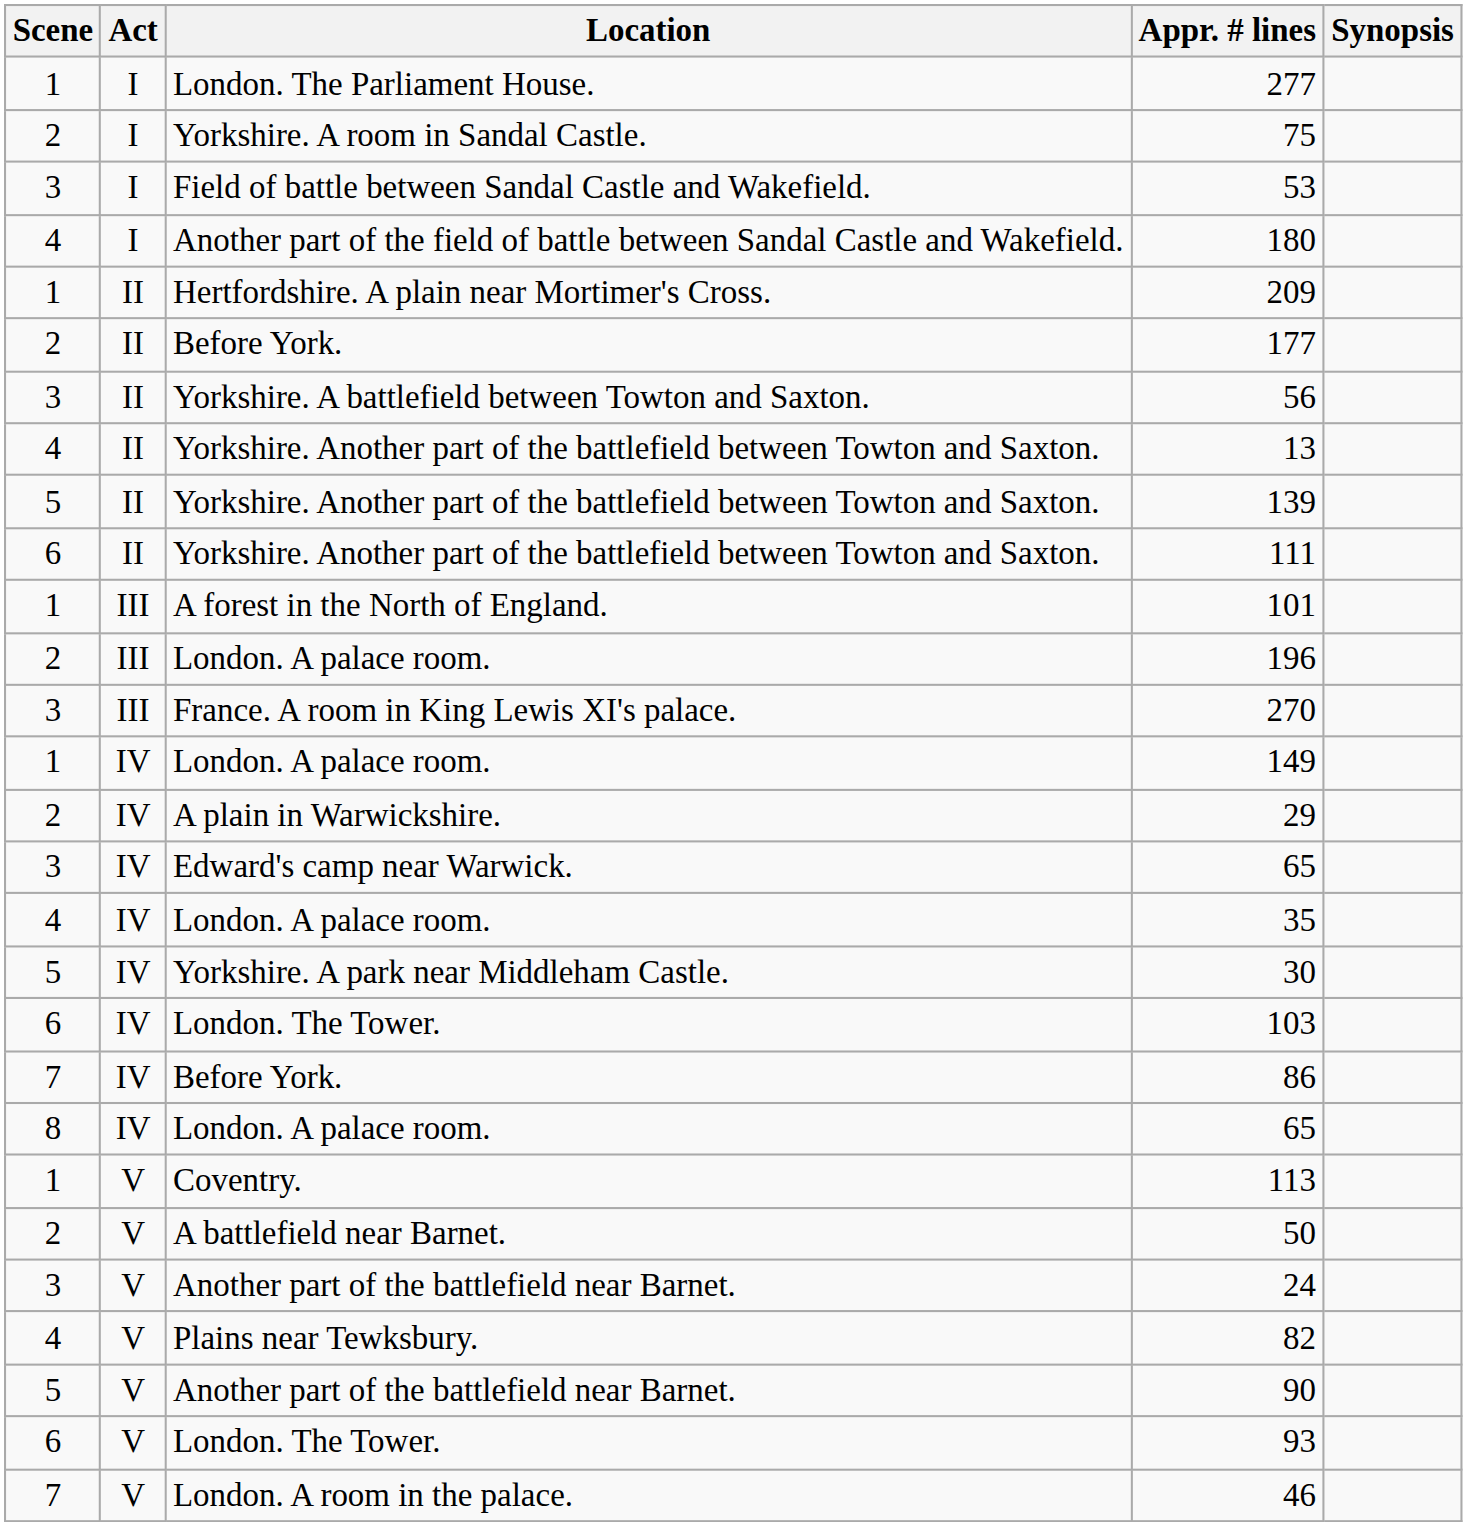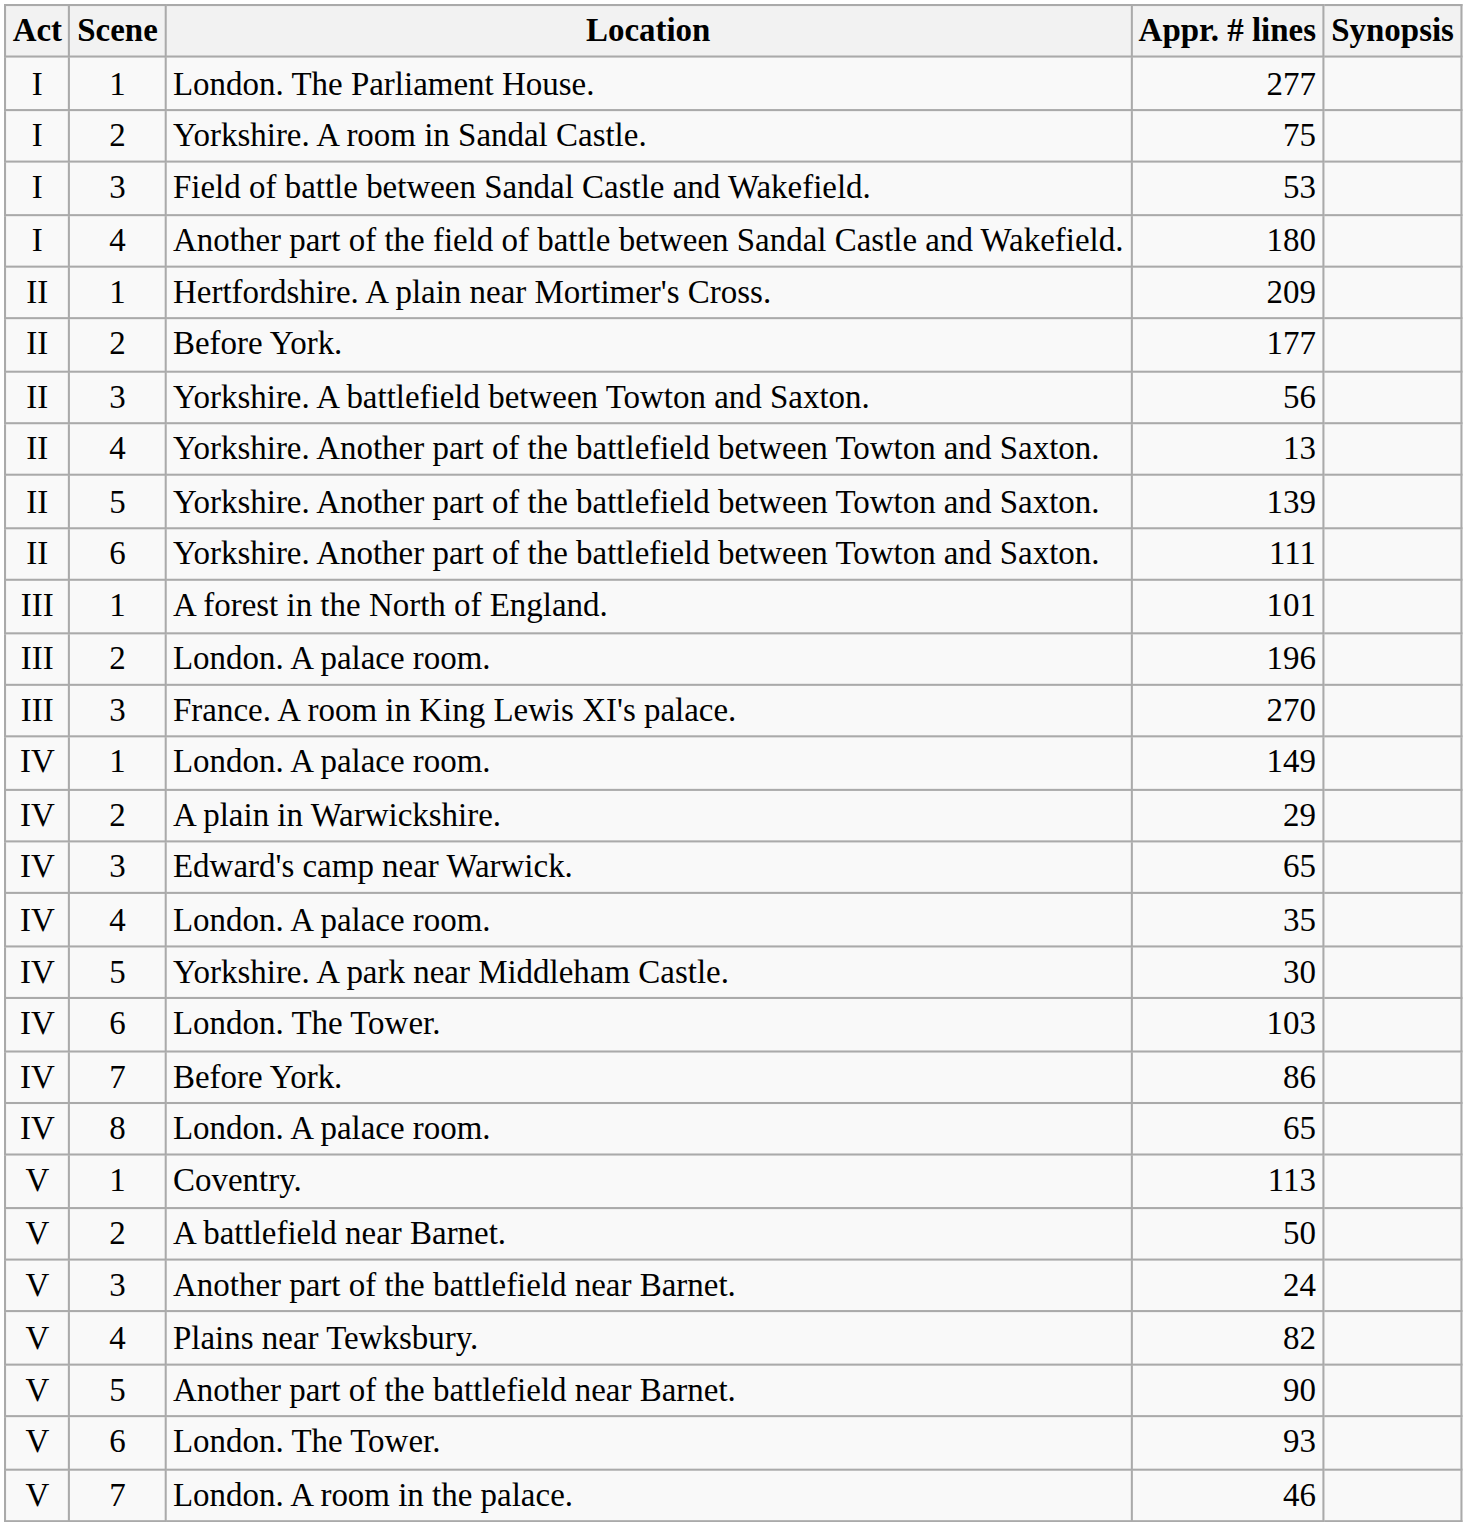 <table class="wikitable">
 <tr>
+<th>Act</th>
 <th data-sort-type="number">Scene</th>
-<th>Act</th>
 <th>Location</th>
 <th data-sort-type="number">Appr. # lines</th>
 <th>Synopsis</th>
 </tr>
 <tr>
+<td style="text-align:center;">I</td>
 <td style="text-align:center;">1</td>
-<td style="text-align:center;">I</td>
 <td>London. The Parliament House.</td>
 <td style="text-align:right;">277</td>
 <td></td>
 </tr>
 <tr>
+<td style="text-align:center;">I</td>
 <td style="text-align:center;">2</td>
-<td style="text-align:center;">I</td>
 <td>Yorkshire. A room in Sandal Castle.</td>
 <td style="text-align:right;">75</td>
 <td></td>
 </tr>
 <tr>
+<td style="text-align:center;">I</td>
 <td style="text-align:center;">3</td>
-<td style="text-align:center;">I</td>
 <td>Field of battle between Sandal Castle and Wakefield.</td>
 <td style="text-align:right;">53</td>
 <td></td>
 </tr>
 <tr>
+<td style="text-align:center;">I</td>
 <td style="text-align:center;">4</td>
-<td style="text-align:center;">I</td>
 <td>Another part of the field of battle between Sandal Castle and Wakefield.</td>
 <td style="text-align:right;">180</td>
 <td></td>
 </tr>
 <tr>
+<td style="text-align:center;">II</td>
 <td style="text-align:center;">1</td>
-<td style="text-align:center;">II</td>
 <td>Hertfordshire. A plain near Mortimer's Cross.</td>
 <td style="text-align:right;">209</td>
 <td></td>
 </tr>
 <tr>
+<td style="text-align:center;">II</td>
 <td style="text-align:center;">2</td>
-<td style="text-align:center;">II</td>
 <td>Before York.</td>
 <td style="text-align:right;">177</td>
 <td></td>
 </tr>
 <tr>
+<td style="text-align:center;">II</td>
 <td style="text-align:center;">3</td>
-<td style="text-align:center;">II</td>
 <td>Yorkshire. A battlefield between Towton and Saxton.</td>
 <td style="text-align:right;">56</td>
 <td></td>
 </tr>
 <tr>
+<td style="text-align:center;">II</td>
 <td style="text-align:center;">4</td>
-<td style="text-align:center;">II</td>
 <td>Yorkshire. Another part of the battlefield between Towton and Saxton.</td>
 <td style="text-align:right;">13</td>
 <td></td>
 </tr>
 <tr>
+<td style="text-align:center;">II</td>
 <td style="text-align:center;">5</td>
-<td style="text-align:center;">II</td>
 <td>Yorkshire. Another part of the battlefield between Towton and Saxton.</td>
 <td style="text-align:right;">139</td>
 <td></td>
 </tr>
 <tr>
+<td style="text-align:center;">II</td>
 <td style="text-align:center;">6</td>
-<td style="text-align:center;">II</td>
 <td>Yorkshire. Another part of the battlefield between Towton and Saxton.</td>
 <td style="text-align:right;">111</td>
 <td></td>
 </tr>
 <tr>
+<td style="text-align:center;">III</td>
 <td style="text-align:center;">1</td>
-<td style="text-align:center;">III</td>
 <td>A forest in the North of England.</td>
 <td style="text-align:right;">101</td>
 <td></td>
 </tr>
 <tr>
+<td style="text-align:center;">III</td>
 <td style="text-align:center;">2</td>
-<td style="text-align:center;">III</td>
 <td>London. A palace room.</td>
 <td style="text-align:right;">196</td>
 <td></td>
 </tr>
 <tr>
+<td style="text-align:center;">III</td>
 <td style="text-align:center;">3</td>
-<td style="text-align:center;">III</td>
 <td>France. A room in King Lewis XI's palace.</td>
 <td style="text-align:right;">270</td>
 <td></td>
 </tr>
 <tr>
+<td style="text-align:center;">IV</td>
 <td style="text-align:center;">1</td>
-<td style="text-align:center;">IV</td>
 <td>London. A palace room.</td>
 <td style="text-align:right;">149</td>
 <td></td>
 </tr>
 <tr>
+<td style="text-align:center;">IV</td>
 <td style="text-align:center;">2</td>
-<td style="text-align:center;">IV</td>
 <td>A plain in Warwickshire.</td>
 <td style="text-align:right;">29</td>
 <td></td>
 </tr>
 <tr>
+<td style="text-align:center;">IV</td>
 <td style="text-align:center;">3</td>
-<td style="text-align:center;">IV</td>
 <td>Edward's camp near Warwick.</td>
 <td style="text-align:right;">65</td>
 <td></td>
 </tr>
 <tr>
+<td style="text-align:center;">IV</td>
 <td style="text-align:center;">4</td>
-<td style="text-align:center;">IV</td>
 <td>London. A palace room.</td>
 <td style="text-align:right;">35</td>
 <td></td>
 </tr>
 <tr>
+<td style="text-align:center;">IV</td>
 <td style="text-align:center;">5</td>
-<td style="text-align:center;">IV</td>
 <td>Yorkshire. A park near Middleham Castle.</td>
 <td style="text-align:right;">30</td>
 <td></td>
 </tr>
 <tr>
+<td style="text-align:center;">IV</td>
 <td style="text-align:center;">6</td>
-<td style="text-align:center;">IV</td>
 <td>London. The Tower.</td>
 <td style="text-align:right;">103</td>
 <td></td>
 </tr>
 <tr>
+<td style="text-align:center;">IV</td>
 <td style="text-align:center;">7</td>
-<td style="text-align:center;">IV</td>
 <td>Before York.</td>
 <td style="text-align:right;">86</td>
 <td></td>
 </tr>
 <tr>
+<td style="text-align:center;">IV</td>
 <td style="text-align:center;">8</td>
-<td style="text-align:center;">IV</td>
 <td>London. A palace room.</td>
 <td style="text-align:right;">65</td>
 <td></td>
 </tr>
 <tr>
+<td style="text-align:center;">V</td>
 <td style="text-align:center;">1</td>
-<td style="text-align:center;">V</td>
 <td>Coventry.</td>
 <td style="text-align:right;">113</td>
 <td></td>
 </tr>
 <tr>
+<td style="text-align:center;">V</td>
 <td style="text-align:center;">2</td>
-<td style="text-align:center;">V</td>
 <td>A battlefield near Barnet.</td>
 <td style="text-align:right;">50</td>
 <td></td>
 </tr>
 <tr>
+<td style="text-align:center;">V</td>
 <td style="text-align:center;">3</td>
-<td style="text-align:center;">V</td>
 <td>Another part of the battlefield near Barnet.</td>
 <td style="text-align:right;">24</td>
 <td></td>
 </tr>
 <tr>
+<td style="text-align:center;">V</td>
 <td style="text-align:center;">4</td>
-<td style="text-align:center;">V</td>
 <td>Plains near Tewksbury.</td>
 <td style="text-align:right;">82</td>
 <td></td>
 </tr>
 <tr>
+<td style="text-align:center;">V</td>
 <td style="text-align:center;">5</td>
-<td style="text-align:center;">V</td>
 <td>Another part of the battlefield near Barnet.</td>
 <td style="text-align:right;">90</td>
 <td></td>
 </tr>
 <tr>
+<td style="text-align:center;">V</td>
 <td style="text-align:center;">6</td>
-<td style="text-align:center;">V</td>
 <td>London. The Tower.</td>
 <td style="text-align:right;">93</td>
 <td></td>
 </tr>
 <tr>
+<td style="text-align:center;">V</td>
 <td style="text-align:center;">7</td>
-<td style="text-align:center;">V</td>
 <td>London. A room in the palace.</td>
 <td style="text-align:right;">46</td>
 <td></td>
 </tr>
 </table>
